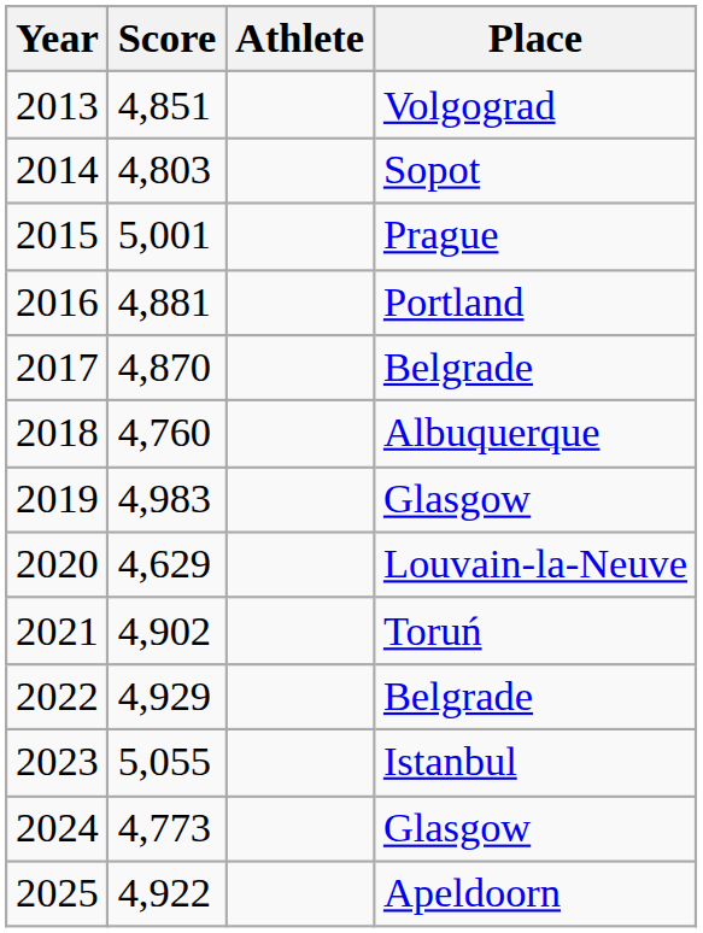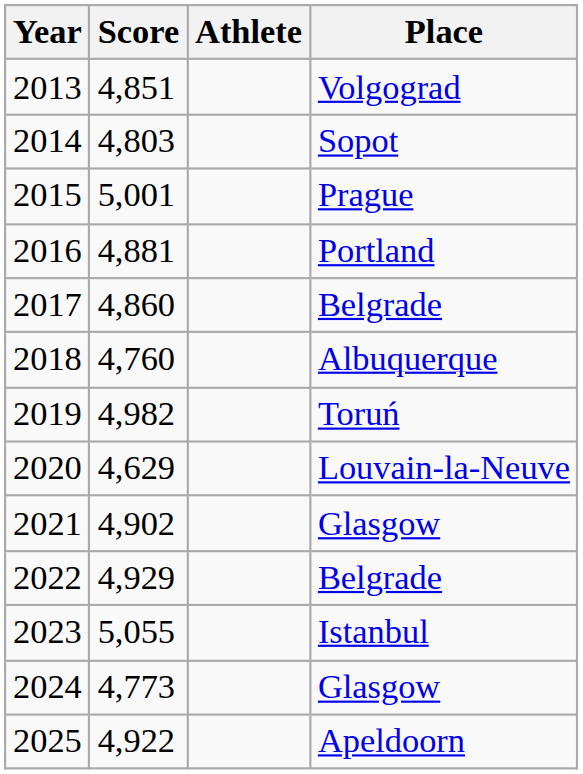 <table class="wikitable sortable" style="text-align:left">
 <tr>
 <th>Year</th>
 <th>Score</th>
 <th>Athlete</th>
 <th>Place</th>
 </tr>
 <tr>
 <td>2013</td>
 <td>4,851</td>
 <td align=left></td>
 <td align=left><a href='#'>Volgograd</a></td>
 </tr>
 <tr>
 <td>2014</td>
 <td>4,803</td>
 <td align=left></td>
 <td align=left><a href='#'>Sopot</a></td>
 </tr>
 <tr>
 <td>2015</td>
 <td>5,001</td>
 <td align=left></td>
 <td align=left><a href='#'>Prague</a></td>
 </tr>
 <tr>
 <td>2016</td>
 <td>4,881</td>
 <td align=left></td>
 <td align=left><a href='#'>Portland</a></td>
 </tr>
 <tr>
 <td>2017</td>
-<td>4,870</td>
+<td>4,860</td>
 <td></td>
 <td><a href='#'>Belgrade</a></td>
 </tr>
 <tr>
 <td>2018</td>
 <td>4,760 </td>
 <td></td>
 <td><a href='#'>Albuquerque</a></td>
 </tr>
 <tr>
 <td>2019</td>
-<td>4,983</td>
+<td>4,982</td>
 <td></td>
-<td><a href='#'>Glasgow</a></td>
+<td><a href='#'>Toruń</a></td>
 </tr>
 <tr>
 <td>2020</td>
 <td>4,629</td>
 <td></td>
 <td><a href='#'>Louvain-la-Neuve</a></td>
 </tr>
 <tr>
 <td>2021</td>
 <td>4,902</td>
 <td></td>
-<td><a href='#'>Toruń</a></td>
+<td><a href='#'>Glasgow</a></td>
 </tr>
 <tr>
 <td>2022</td>
 <td>4,929</td>
 <td></td>
 <td><a href='#'>Belgrade</a></td>
 </tr>
 <tr>
 <td>2023</td>
 <td>5,055</td>
 <td></td>
 <td><a href='#'>Istanbul</a></td>
 </tr>
 <tr>
 <td>2024</td>
 <td>4,773</td>
 <td></td>
 <td><a href='#'>Glasgow</a></td>
 </tr>
 <tr>
 <td>2025</td>
 <td>4,922</td>
 <td></td>
 <td><a href='#'>Apeldoorn</a></td>
 </tr>
 </table>
